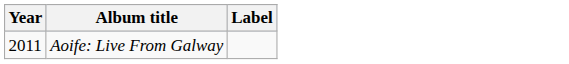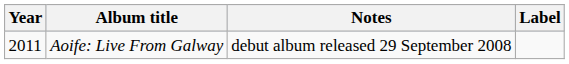 <table class="wikitable">
 <tr style="background:#b0c4de; text-align:left;">
 <th>Year</th>
 <th>Album title</th>
+<th>Notes</th>
 <th>Label</th>
 </tr>
 <tr>
 <td>2011</td>
 <td><em>Aoife: Live From Galway</em></td>
+<td>debut album released 29 September 2008</td>
 <td></td>
 </tr>
 </table>
